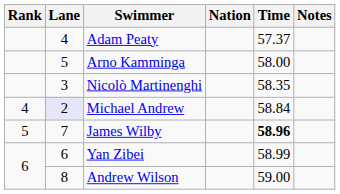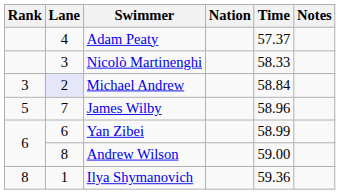 <table class="wikitable sortable" style="text-align:center">
 <tr>
 <th>Rank</th>
 <th>Lane</th>
 <th>Swimmer</th>
 <th>Nation</th>
 <th>Time</th>
 <th>Notes</th>
 </tr>
 <tr>
 <td></td>
 <td>4</td>
 <td align=left><a href='#'>Adam Peaty</a></td>
 <td align=left></td>
 <td>57.37</td>
 <td></td>
 </tr>
 <tr>
 <td></td>
-<td>5</td>
-<td align=left><a href='#'>Arno Kamminga</a></td>
+<td>3</td>
+<td align=left><a href='#'>Nicolò Martinenghi</a></td>
 <td align=left></td>
-<td>58.00</td>
+<td>58.33</td>
 <td></td>
 </tr>
 <tr>
-<td></td>
 <td>3</td>
-<td align=left><a href='#'>Nicolò Martinenghi</a></td>
-<td align=left></td>
-<td>58.35</td>
-<td></td>
-</tr>
-<tr>
-<td>4</td>
 <td style="background: lavender;">2</td>
 <td align=left><a href='#'>Michael Andrew</a></td>
 <td align=left></td>
 <td>58.84</td>
 <td></td>
 </tr>
 <tr>
 <td>5</td>
 <td>7</td>
 <td align=left><a href='#'>James Wilby</a></td>
 <td align=left></td>
-<td><strong>58.96</strong></td>
+<td>58.96</td>
 <td></td>
 </tr>
 <tr>
 <td rowspan=2>6</td>
 <td>6</td>
 <td align=left><a href='#'>Yan Zibei</a></td>
 <td align=left></td>
 <td>58.99</td>
 <td></td>
 </tr>
 <tr>
 <td>8</td>
 <td align=left><a href='#'>Andrew Wilson</a></td>
 <td align=left></td>
 <td>59.00</td>
 <td></td>
 </tr>
+<tr>
+<td>8</td>
+<td>1</td>
+<td align=left><a href='#'>Ilya Shymanovich</a></td>
+<td align=left></td>
+<td>59.36</td>
+<td></td>
+</tr>
 </table>
